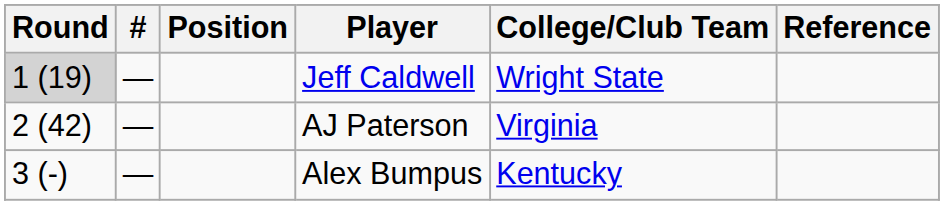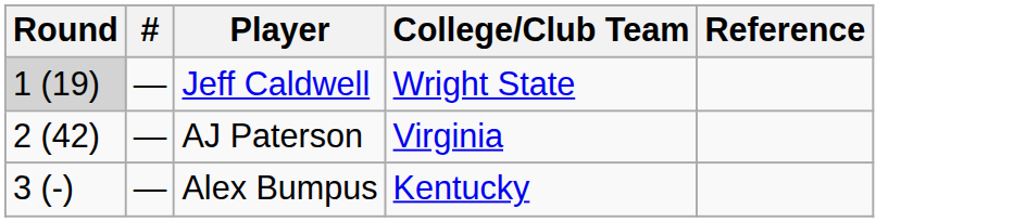 <table class="wikitable">
 <tr>
 <th>Round</th>
 <th>#</th>
-<th>Position</th>
 <th>Player</th>
 <th>College/Club Team</th>
 <th>Reference</th>
 </tr>
 <tr>
 <td style="background: lightgrey;">1 (19)</td>
 <td>—</td>
-<td></td>
 <td> <a href='#'>Jeff Caldwell</a></td>
 <td><a href='#'>Wright State</a></td>
 <td></td>
 </tr>
 <tr>
 <td>2 (42)</td>
 <td>—</td>
-<td></td>
 <td> AJ Paterson</td>
 <td><a href='#'>Virginia</a></td>
 <td></td>
 </tr>
 <tr>
 <td>3 (-)</td>
 <td>—</td>
-<td></td>
 <td> Alex Bumpus</td>
 <td><a href='#'>Kentucky</a></td>
 <td></td>
 </tr>
 </table>
